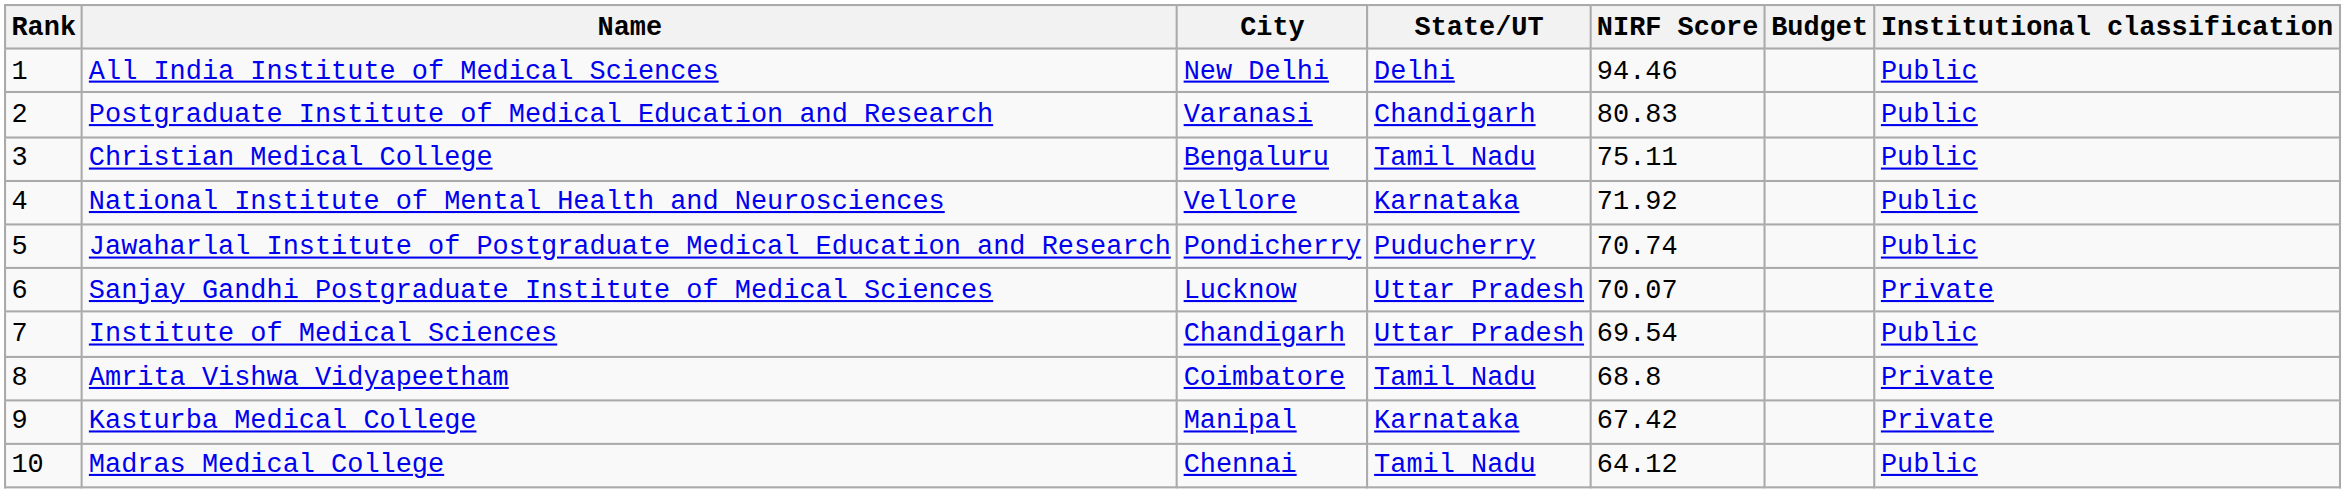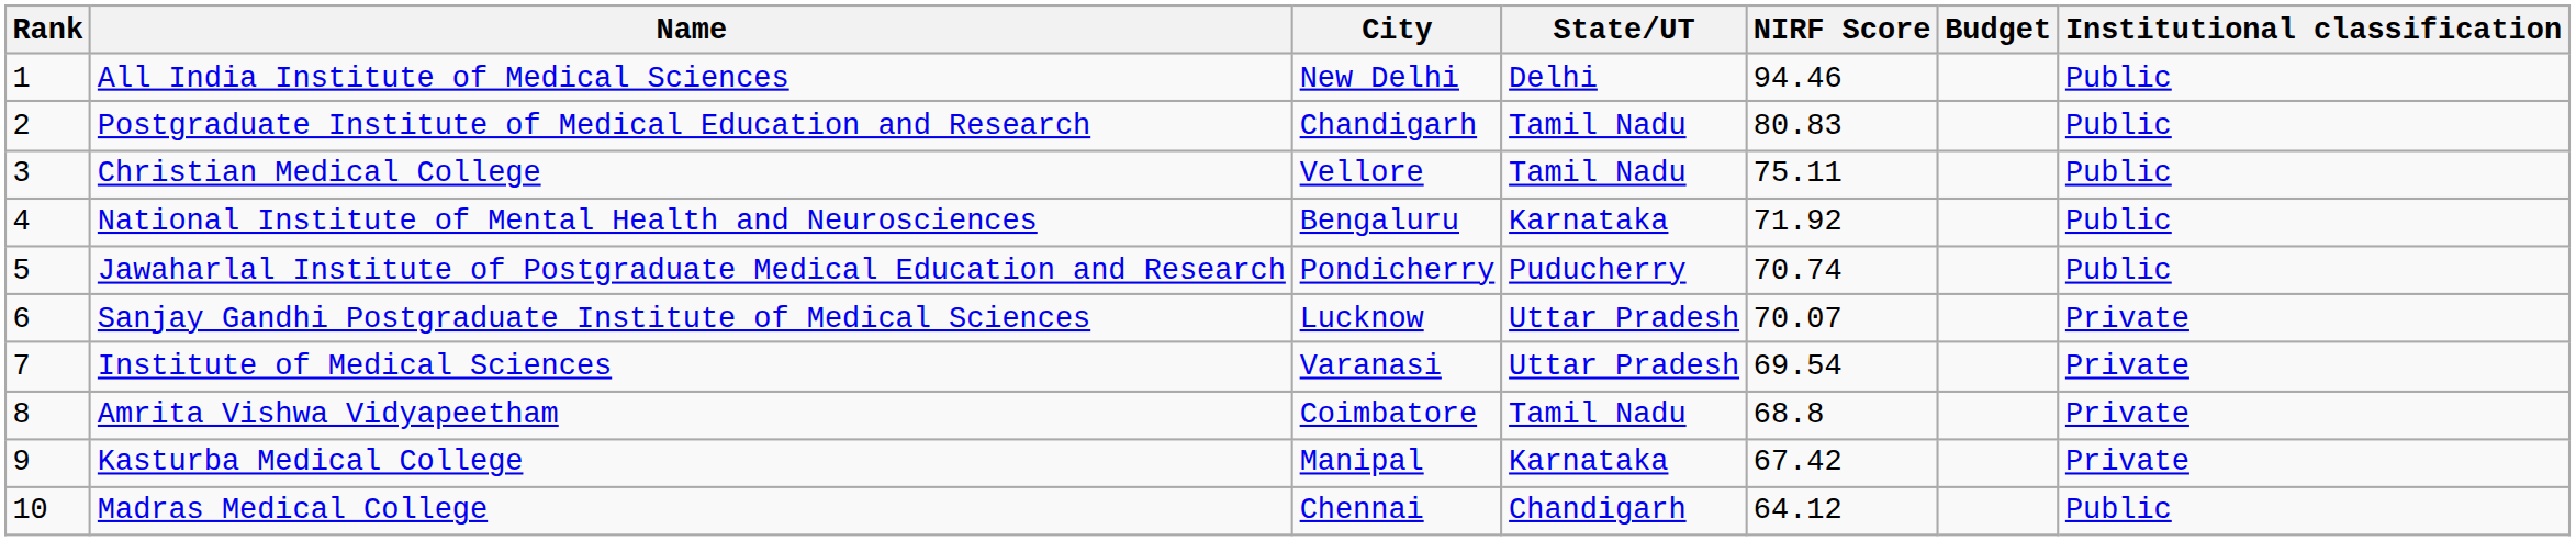 <table class="wikitable">
 <tr>
 <th>Rank</th>
 <th>Name</th>
 <th>City</th>
 <th>State/UT</th>
 <th>NIRF Score</th>
 <th>Budget</th>
 <th>Institutional classification</th>
 </tr>
 <tr>
 <td>1</td>
 <td><a href='#'>All India Institute of Medical Sciences</a> <br> </td>
 <td><a href='#'>New Delhi</a></td>
 <td><a href='#'>Delhi</a></td>
 <td>94.46</td>
 <td></td>
 <td><a href='#'>Public</a></td>
 </tr>
 <tr>
 <td>2</td>
 <td><a href='#'>Postgraduate Institute of Medical Education and Research</a><br> </td>
-<td><a href='#'>Varanasi</a></td>
 <td><a href='#'>Chandigarh</a></td>
+<td><a href='#'>Tamil Nadu</a></td>
 <td>80.83</td>
 <td></td>
 <td><a href='#'>Public</a></td>
 </tr>
 <tr>
 <td>3</td>
 <td><a href='#'>Christian Medical College</a> <br> </td>
-<td><a href='#'>Bengaluru</a></td>
+<td><a href='#'>Vellore</a></td>
 <td><a href='#'>Tamil Nadu</a></td>
 <td>75.11</td>
 <td></td>
 <td><a href='#'>Public</a></td>
 </tr>
 <tr>
 <td>4</td>
 <td><a href='#'>National Institute of Mental Health and Neurosciences</a><br> </td>
-<td><a href='#'>Vellore</a></td>
+<td><a href='#'>Bengaluru</a></td>
 <td><a href='#'>Karnataka</a></td>
 <td>71.92</td>
 <td></td>
 <td><a href='#'>Public</a></td>
 </tr>
 <tr>
 <td>5</td>
 <td><a href='#'>Jawaharlal Institute of Postgraduate Medical Education and Research</a><br> </td>
 <td><a href='#'>Pondicherry</a></td>
 <td><a href='#'>Puducherry</a></td>
 <td>70.74</td>
 <td></td>
 <td><a href='#'>Public</a></td>
 </tr>
 <tr>
 <td>6</td>
 <td><a href='#'>Sanjay Gandhi Postgraduate Institute of Medical Sciences</a><br> </td>
 <td><a href='#'>Lucknow</a></td>
 <td><a href='#'>Uttar Pradesh</a></td>
 <td>70.07</td>
 <td></td>
 <td><a href='#'>Private</a></td>
 </tr>
 <tr>
 <td>7</td>
 <td><a href='#'>Institute of Medical Sciences</a> <br> </td>
-<td><a href='#'>Chandigarh</a></td>
+<td><a href='#'>Varanasi</a></td>
 <td><a href='#'>Uttar Pradesh</a></td>
 <td>69.54</td>
 <td></td>
-<td><a href='#'>Public</a></td>
+<td><a href='#'>Private</a></td>
 </tr>
 <tr>
 <td>8</td>
 <td><a href='#'>Amrita Vishwa Vidyapeetham</a></td>
 <td><a href='#'>Coimbatore</a></td>
 <td><a href='#'>Tamil Nadu</a></td>
 <td>68.8</td>
 <td></td>
 <td><a href='#'>Private</a></td>
 </tr>
 <tr>
 <td>9</td>
 <td><a href='#'>Kasturba Medical College</a></td>
 <td><a href='#'>Manipal</a></td>
 <td><a href='#'>Karnataka</a></td>
 <td>67.42</td>
 <td></td>
 <td><a href='#'>Private</a></td>
 </tr>
 <tr>
 <td>10</td>
 <td><a href='#'>Madras Medical College</a></td>
 <td><a href='#'>Chennai</a></td>
-<td><a href='#'>Tamil Nadu</a></td>
+<td><a href='#'>Chandigarh</a></td>
 <td>64.12</td>
 <td></td>
 <td><a href='#'>Public</a></td>
 </tr>
 </table>
